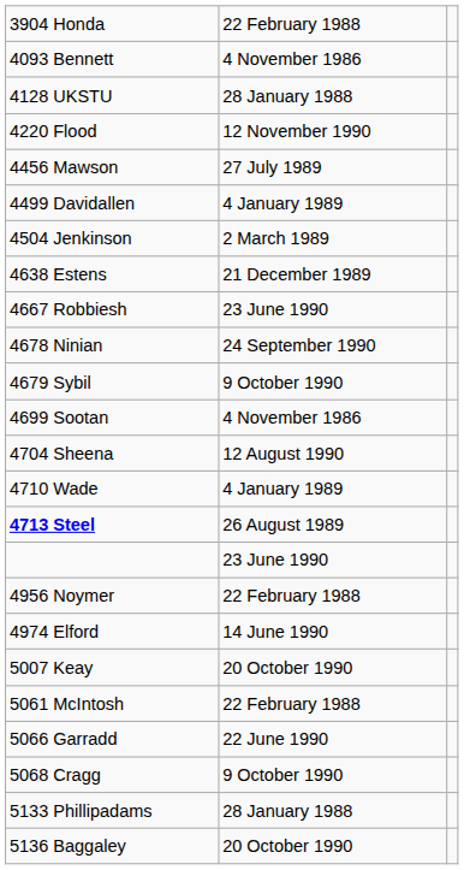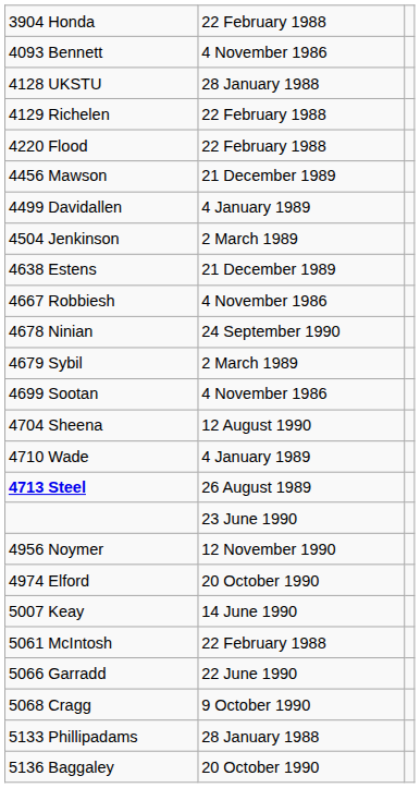 <table class="wikitable" style="font-size: 89%; float: left; width: 26em; margin-right: 1em; height: 700px">
 <tr>
 <td>3904 Honda</td>
 <td>22 February 1988</td>
 <td></td>
 </tr>
 <tr>
 <td>4093 Bennett</td>
 <td>4 November 1986</td>
 <td></td>
 </tr>
 <tr>
 <td>4128 UKSTU</td>
 <td>28 January 1988</td>
 <td></td>
 </tr>
 <tr>
+<td>4129 Richelen</td>
+<td>22 February 1988</td>
+<td></td>
+</tr>
+<tr>
 <td>4220 Flood</td>
-<td>12 November 1990</td>
+<td>22 February 1988</td>
 <td></td>
 </tr>
 <tr>
 <td>4456 Mawson</td>
-<td>27 July 1989</td>
+<td>21 December 1989</td>
 <td></td>
 </tr>
 <tr>
 <td>4499 Davidallen</td>
 <td>4 January 1989</td>
 <td></td>
 </tr>
 <tr>
 <td>4504 Jenkinson</td>
 <td>2 March 1989</td>
 <td></td>
 </tr>
 <tr>
 <td>4638 Estens</td>
 <td>21 December 1989</td>
 <td></td>
 </tr>
 <tr>
 <td>4667 Robbiesh</td>
-<td>23 June 1990</td>
+<td>4 November 1986</td>
 <td></td>
 </tr>
 <tr>
 <td>4678 Ninian</td>
 <td>24 September 1990</td>
 <td></td>
 </tr>
 <tr>
 <td>4679 Sybil</td>
-<td>9 October 1990</td>
+<td>2 March 1989</td>
 <td></td>
 </tr>
 <tr>
 <td>4699 Sootan</td>
 <td>4 November 1986</td>
 <td></td>
 </tr>
 <tr>
 <td>4704 Sheena</td>
 <td>12 August 1990</td>
 <td></td>
 </tr>
 <tr>
 <td>4710 Wade</td>
 <td>4 January 1989</td>
 <td></td>
 </tr>
 <tr>
 <td><strong><a href='#'>4713 Steel</a></strong></td>
 <td>26 August 1989</td>
 <td></td>
 </tr>
 <tr>
 <td><strong></strong></td>
 <td>23 June 1990</td>
 <td></td>
 </tr>
 <tr>
 <td>4956 Noymer</td>
-<td>22 February 1988</td>
+<td>12 November 1990</td>
 <td></td>
 </tr>
 <tr>
 <td>4974 Elford</td>
-<td>14 June 1990</td>
+<td>20 October 1990</td>
 <td></td>
 </tr>
 <tr>
 <td>5007 Keay</td>
-<td>20 October 1990</td>
+<td>14 June 1990</td>
 <td></td>
 </tr>
 <tr>
 <td>5061 McIntosh</td>
 <td>22 February 1988</td>
 <td></td>
 </tr>
 <tr>
 <td>5066 Garradd</td>
 <td>22 June 1990</td>
 <td></td>
 </tr>
 <tr>
 <td>5068 Cragg</td>
 <td>9 October 1990</td>
 <td></td>
 </tr>
 <tr>
 <td>5133 Phillipadams</td>
 <td>28 January 1988</td>
 <td></td>
 </tr>
 <tr>
 <td>5136 Baggaley</td>
 <td>20 October 1990</td>
 <td></td>
 </tr>
 </table>
